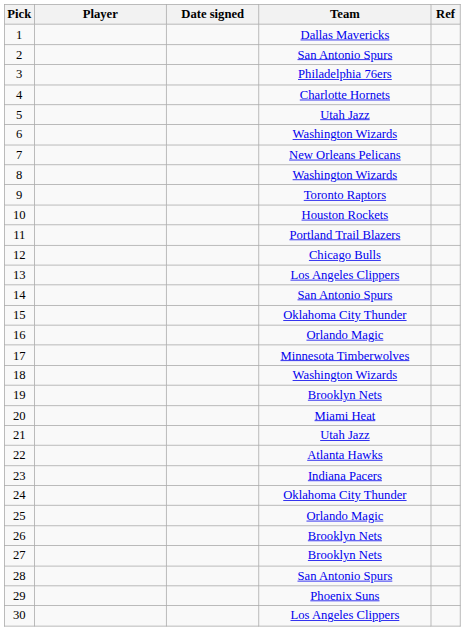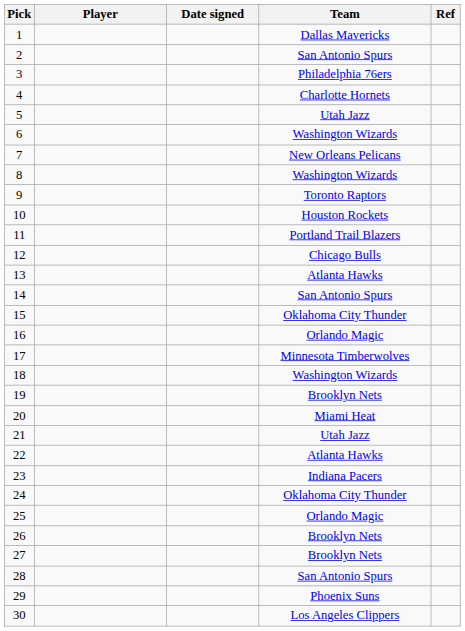 <table class="wikitable sortable" style="text-align:left">
 <tr>
 <th style="width:30px">Pick</th>
 <th style="width:160px">Player</th>
 <th style="width:110px">Date signed</th>
 <th style="width:210px">Team</th>
 <th class="unsortable" style="width:30px">Ref</th>
 </tr>
 <tr>
 <td align=center>1</td>
 <td></td>
 <td align=center></td>
 <td align=center><a href='#'>Dallas Mavericks</a></td>
 <td align=center></td>
 </tr>
 <tr>
 <td align=center>2</td>
 <td></td>
 <td align=center></td>
 <td align=center><a href='#'>San Antonio Spurs</a></td>
 <td align=center></td>
 </tr>
 <tr>
 <td align=center>3</td>
 <td></td>
 <td align=center></td>
 <td align=center><a href='#'>Philadelphia 76ers</a></td>
 <td align=center></td>
 </tr>
 <tr>
 <td align=center>4</td>
 <td></td>
 <td align=center></td>
 <td align=center><a href='#'>Charlotte Hornets</a></td>
 <td align=center></td>
 </tr>
 <tr>
 <td align=center>5</td>
 <td></td>
 <td align=center></td>
 <td align=center><a href='#'>Utah Jazz</a></td>
 <td align=center></td>
 </tr>
 <tr>
 <td align=center>6</td>
 <td></td>
 <td align=center></td>
 <td align=center><a href='#'>Washington Wizards</a></td>
 <td align=center></td>
 </tr>
 <tr>
 <td align=center>7</td>
 <td></td>
 <td align=center></td>
 <td align=center><a href='#'>New Orleans Pelicans</a></td>
 <td align=center></td>
 </tr>
 <tr>
 <td align=center>8</td>
 <td></td>
 <td align=center></td>
 <td align=center><a href='#'>Washington Wizards</a></td>
 <td align=center></td>
 </tr>
 <tr>
 <td align=center>9</td>
 <td></td>
 <td align=center></td>
 <td align=center><a href='#'>Toronto Raptors</a></td>
 <td align=center></td>
 </tr>
 <tr>
 <td align=center>10</td>
 <td></td>
 <td align=center></td>
 <td align=center><a href='#'>Houston Rockets</a></td>
 <td align=center></td>
 </tr>
 <tr>
 <td align=center>11</td>
 <td></td>
 <td align=center></td>
 <td align=center><a href='#'>Portland Trail Blazers</a></td>
 <td align=center></td>
 </tr>
 <tr>
 <td align=center>12</td>
 <td></td>
 <td align=center></td>
 <td align=center><a href='#'>Chicago Bulls</a></td>
 <td align=center></td>
 </tr>
 <tr>
 <td align=center>13</td>
 <td></td>
 <td align=center></td>
-<td align=center><a href='#'>Los Angeles Clippers</a></td>
+<td align=center><a href='#'>Atlanta Hawks</a></td>
 <td align=center></td>
 </tr>
 <tr>
 <td align=center>14</td>
 <td></td>
 <td align=center></td>
 <td align=center><a href='#'>San Antonio Spurs</a></td>
 <td align=center></td>
 </tr>
 <tr>
 <td align=center>15</td>
 <td></td>
 <td align=center></td>
 <td align=center><a href='#'>Oklahoma City Thunder</a></td>
 <td align=center></td>
 </tr>
 <tr>
 <td align=center>16</td>
 <td></td>
 <td align=center></td>
 <td align=center><a href='#'>Orlando Magic</a></td>
 <td align=center></td>
 </tr>
 <tr>
 <td align=center>17</td>
 <td></td>
 <td align=center></td>
 <td align=center><a href='#'>Minnesota Timberwolves</a></td>
 <td align=center></td>
 </tr>
 <tr>
 <td align=center>18</td>
 <td></td>
 <td align=center></td>
 <td align=center><a href='#'>Washington Wizards</a></td>
 <td align=center></td>
 </tr>
 <tr>
 <td align=center>19</td>
 <td></td>
 <td align=center></td>
 <td align=center><a href='#'>Brooklyn Nets</a></td>
 <td align=center></td>
 </tr>
 <tr>
 <td align=center>20</td>
 <td></td>
 <td align=center></td>
 <td align=center><a href='#'>Miami Heat</a></td>
 <td align=center></td>
 </tr>
 <tr>
 <td align=center>21</td>
 <td></td>
 <td align=center></td>
 <td align=center><a href='#'>Utah Jazz</a></td>
 <td align=center></td>
 </tr>
 <tr>
 <td align=center>22</td>
 <td></td>
 <td align=center></td>
 <td align=center><a href='#'>Atlanta Hawks</a></td>
 <td align=center></td>
 </tr>
 <tr>
 <td align=center>23</td>
 <td></td>
 <td align=center></td>
 <td align=center><a href='#'>Indiana Pacers</a></td>
 <td align=center></td>
 </tr>
 <tr>
 <td align=center>24</td>
 <td></td>
 <td align=center></td>
 <td align=center><a href='#'>Oklahoma City Thunder</a></td>
 <td align=center></td>
 </tr>
 <tr>
 <td align=center>25</td>
 <td></td>
 <td align=center></td>
 <td align=center><a href='#'>Orlando Magic</a></td>
 <td align=center></td>
 </tr>
 <tr>
 <td align=center>26</td>
 <td></td>
 <td align=center></td>
 <td align=center><a href='#'>Brooklyn Nets</a></td>
 <td align=center></td>
 </tr>
 <tr>
 <td align=center>27</td>
 <td></td>
 <td align=center></td>
 <td align=center><a href='#'>Brooklyn Nets</a></td>
 <td align=center></td>
 </tr>
 <tr>
 <td align=center>28</td>
 <td></td>
 <td align=center></td>
 <td align=center><a href='#'>San Antonio Spurs</a></td>
 <td align=center></td>
 </tr>
 <tr>
 <td align=center>29</td>
 <td></td>
 <td align=center></td>
 <td align=center><a href='#'>Phoenix Suns</a></td>
 <td align=center></td>
 </tr>
 <tr>
 <td align=center>30</td>
 <td></td>
 <td align=center></td>
 <td align=center><a href='#'>Los Angeles Clippers</a></td>
 <td align=center></td>
 </tr>
 </table>
